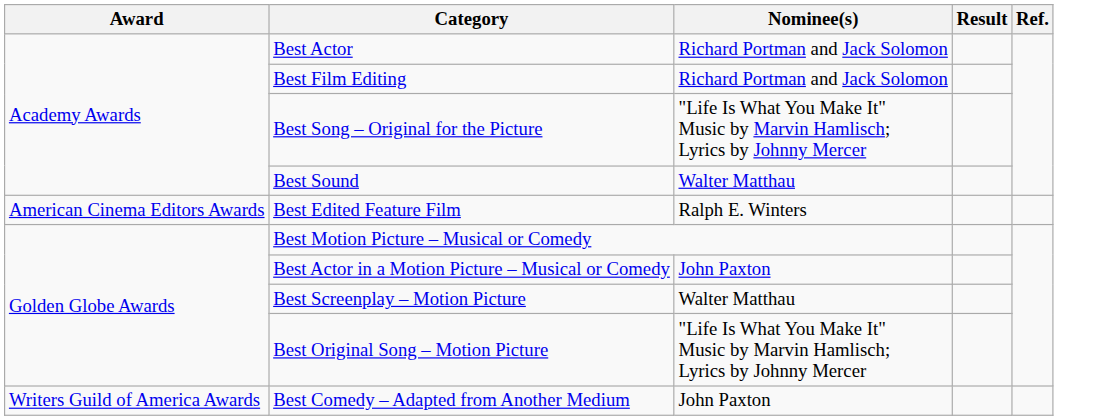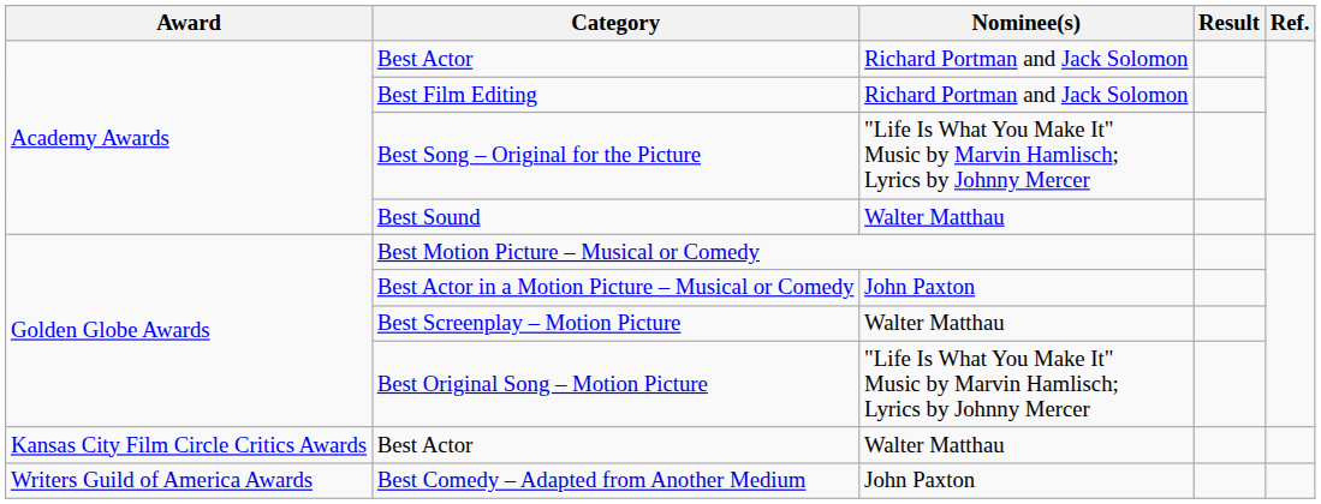 <table class="wikitable plainrowheaders">
 <tr>
 <th>Award</th>
 <th>Category</th>
 <th>Nominee(s)</th>
 <th>Result</th>
 <th>Ref.</th>
 </tr>
 <tr>
 <td rowspan="4"><a href='#'>Academy Awards</a></td>
 <td><a href='#'>Best Actor</a></td>
 <td><a href='#'>Richard Portman</a> and <a href='#'>Jack Solomon</a></td>
 <td></td>
 <td align="center" rowspan="4"></td>
 </tr>
 <tr>
 <td><a href='#'>Best Film Editing</a></td>
 <td><a href='#'>Richard Portman</a> and <a href='#'>Jack Solomon</a></td>
 <td></td>
 </tr>
 <tr>
 <td><a href='#'>Best Song – Original for the Picture</a></td>
 <td>"Life Is What You Make It" <br> Music by <a href='#'>Marvin Hamlisch</a>; <br> Lyrics by <a href='#'>Johnny Mercer</a></td>
 <td></td>
 </tr>
 <tr>
 <td><a href='#'>Best Sound</a></td>
 <td><a href='#'>Walter Matthau</a></td>
 <td></td>
 </tr>
 <tr>
-<td><a href='#'>American Cinema Editors Awards</a></td>
-<td><a href='#'>Best Edited Feature Film</a></td>
-<td>Ralph E. Winters</td>
-<td></td>
-<td align="center"></td>
-</tr>
-<tr>
 <td rowspan="4"><a href='#'>Golden Globe Awards</a></td>
 <td colspan="2"><a href='#'>Best Motion Picture – Musical or Comedy</a></td>
 <td></td>
 <td align="center" rowspan="4"></td>
 </tr>
 <tr>
 <td><a href='#'>Best Actor in a Motion Picture – Musical or Comedy</a></td>
 <td><a href='#'>John Paxton</a></td>
 <td></td>
 </tr>
 <tr>
 <td><a href='#'>Best Screenplay – Motion Picture</a></td>
 <td>Walter Matthau</td>
 <td></td>
 </tr>
 <tr>
 <td><a href='#'>Best Original Song – Motion Picture</a></td>
 <td>"Life Is What You Make It" <br> Music by Marvin Hamlisch; <br> Lyrics by Johnny Mercer</td>
 <td></td>
 </tr>
 <tr>
+<td><a href='#'>Kansas City Film Circle Critics Awards</a></td>
+<td>Best Actor</td>
+<td>Walter Matthau</td>
+<td></td>
+<td align="center"></td>
+</tr>
+<tr>
 <td><a href='#'>Writers Guild of America Awards</a></td>
 <td><a href='#'>Best Comedy – Adapted from Another Medium</a></td>
 <td>John Paxton</td>
 <td></td>
 <td align="center"></td>
 </tr>
 </table>
